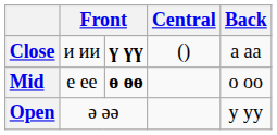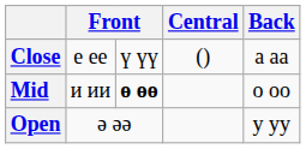 <table class="wikitable" style=text-align:center>
 <tr>
 <th></th>
 <th colspan="2"><a href='#'>Front</a></th>
 <th colspan="1"><a href='#'>Central</a></th>
 <th><a href='#'>Back</a></th>
 </tr>
 <tr>
 <th style="text-align: left;"><a href='#'>Close</a></th>
-<td>  и ии</td>
-<td><strong>  ү үү</strong></td>
+<td>  е ее</td>
+<td>  ү үү</td>
 <td>()</td>
 <td>  а аа</td>
 </tr>
 <tr>
 <th style="text-align: left;"><a href='#'>Mid</a></th>
-<td>  е ее</td>
+<td>  и ии</td>
 <td><strong>  ө өө</strong></td>
 <td></td>
 <td>  о оо</td>
 </tr>
 <tr>
 <th style="text-align: left;"><a href='#'>Open</a></th>
 <td colspan="2">  ә әә</td>
 <td></td>
 <td>  у уу</td>
 </tr>
 </table>
